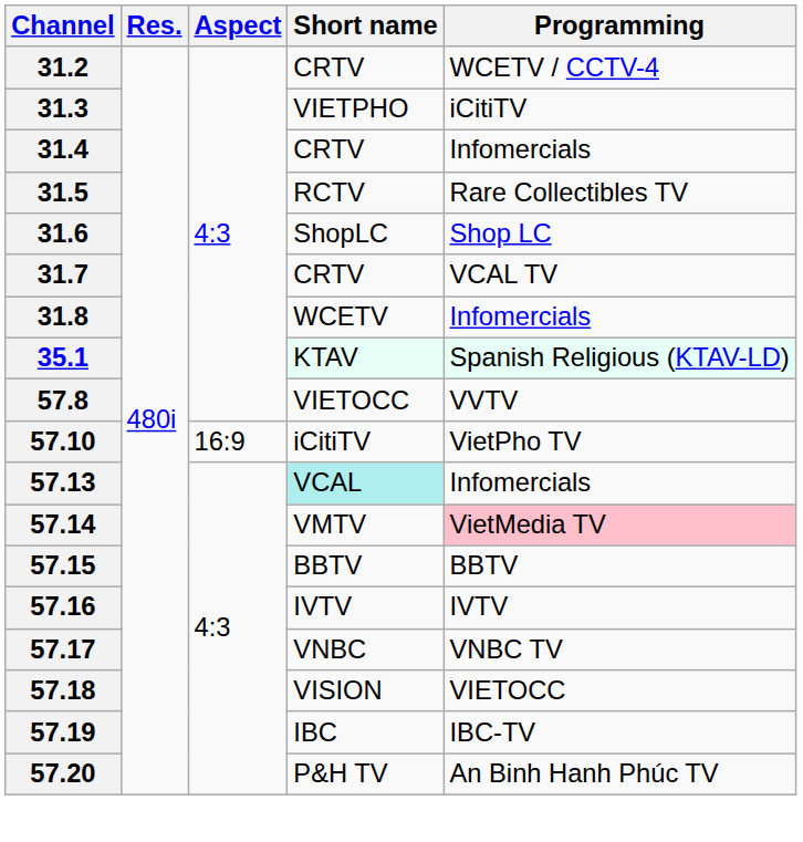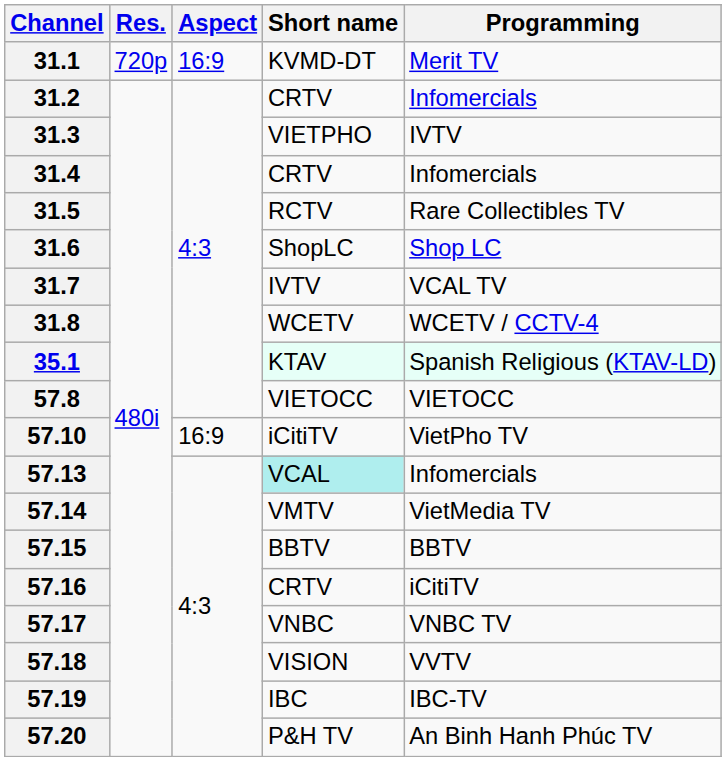 <table class="wikitable">
 <tr>
 <th><a href='#'>Channel</a></th>
 <th><a href='#'>Res.</a></th>
 <th><a href='#'>Aspect</a></th>
 <th>Short name</th>
 <th>Programming</th>
 </tr>
 <tr>
+<th scope = "row">31.1</th>
+<td><a href='#'>720p</a></td>
+<td><a href='#'>16:9</a></td>
+<td>KVMD-DT</td>
+<td><a href='#'>Merit TV</a></td>
+</tr>
+<tr>
 <th scope = "row">31.2</th>
 <td rowspan="19"><a href='#'>480i</a></td>
 <td rowspan="9"><a href='#'>4:3</a></td>
 <td>CRTV</td>
-<td>WCETV / <a href='#'>CCTV-4</a> </td>
+<td><a href='#'>Infomercials</a></td>
 </tr>
 <tr>
 <th scope = "row">31.3</th>
 <td>VIETPHO</td>
-<td>iCitiTV </td>
+<td>IVTV </td>
 </tr>
 <tr>
 <th scope = "row">31.4</th>
 <td>CRTV</td>
 <td>Infomercials</td>
 </tr>
 <tr>
 <th scope = "row">31.5</th>
 <td>RCTV</td>
 <td>Rare Collectibles TV</td>
 </tr>
 <tr>
 <th scope = "row">31.6</th>
 <td>ShopLC</td>
 <td><a href='#'>Shop LC</a></td>
 </tr>
 <tr>
 <th scope = "row">31.7</th>
-<td>CRTV</td>
+<td>IVTV</td>
 <td>VCAL TV </td>
 </tr>
 <tr>
 <th scope = "row">31.8</th>
 <td>WCETV</td>
-<td><a href='#'>Infomercials</a></td>
+<td>WCETV / <a href='#'>CCTV-4</a> </td>
 </tr>
 <tr>
 <th scope = "row"><a href='#'>35.1</a></th>
 <td style="background-color: #E6FFF7;">KTAV</td>
 <td style="background-color: #E6FFF7;">Spanish Religious (<a href='#'>KTAV-LD</a>)</td>
 </tr>
 <tr>
 <th scope = "row">57.8</th>
 <td>VIETOCC</td>
-<td>VVTV </td>
+<td>VIETOCC </td>
 </tr>
 <tr>
 <th scope = "row">57.10</th>
 <td>16:9</td>
 <td>iCitiTV</td>
 <td>VietPho TV </td>
 </tr>
 <tr>
 <th scope = "row">57.13</th>
 <td rowspan=8>4:3</td>
 <td style="background: paleturquoise;">VCAL</td>
 <td>Infomercials</td>
 </tr>
 <tr>
 <th scope = "row">57.14</th>
 <td>VMTV</td>
-<td style="background: pink;">VietMedia TV </td>
+<td>VietMedia TV </td>
 </tr>
 <tr>
 <th scope = "row">57.15</th>
 <td>BBTV</td>
 <td>BBTV </td>
 </tr>
 <tr>
 <th scope = "row">57.16</th>
-<td>IVTV</td>
-<td>IVTV </td>
+<td>CRTV</td>
+<td>iCitiTV </td>
 </tr>
 <tr>
 <th scope = "row">57.17</th>
 <td>VNBC</td>
 <td>VNBC TV </td>
 </tr>
 <tr>
 <th scope = "row">57.18</th>
 <td>VISION</td>
-<td>VIETOCC </td>
+<td>VVTV </td>
 </tr>
 <tr>
 <th scope = "row">57.19</th>
 <td>IBC</td>
 <td>IBC-TV </td>
 </tr>
 <tr>
 <th scope = "row">57.20</th>
 <td>P&H TV</td>
 <td>An Binh Hanh Phúc TV </td>
 </tr>
 </table>
